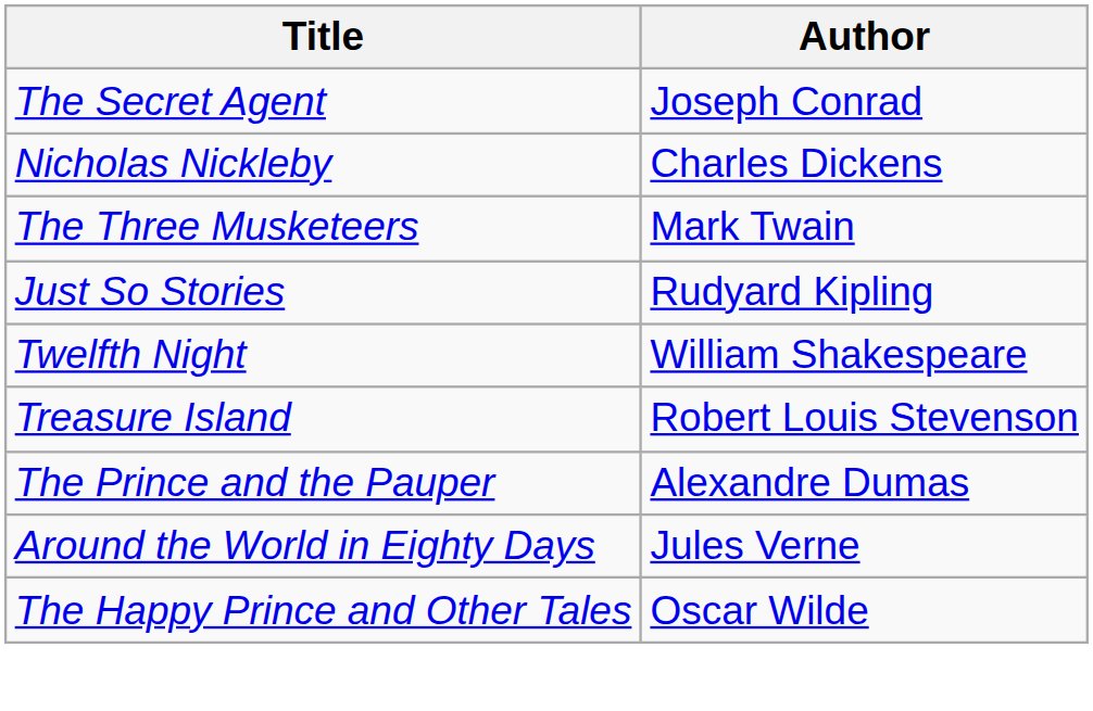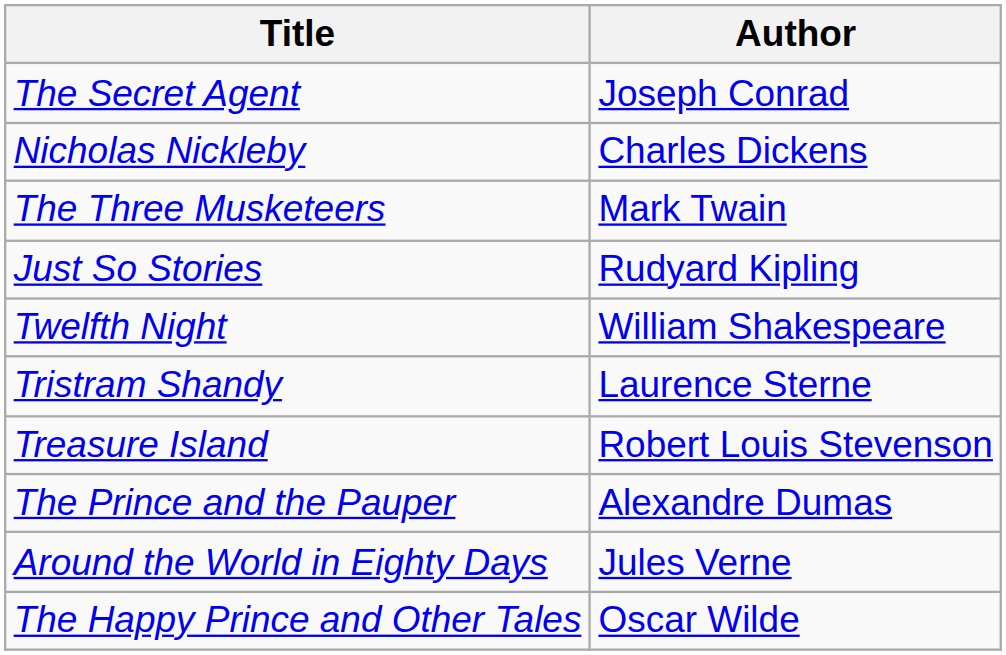 <table class="wikitable sortable mw-collapsible">
 <tr>
 <th>Title</th>
 <th>Author</th>
 </tr>
 <tr>
 <td><em><a href='#'>The Secret Agent</a></em></td>
 <td><a href='#'>Joseph Conrad</a></td>
 </tr>
 <tr>
 <td><em><a href='#'>Nicholas Nickleby</a></em></td>
 <td><a href='#'>Charles Dickens</a></td>
 </tr>
 <tr>
 <td><em><a href='#'>The Three Musketeers</a></em></td>
 <td><a href='#'>Mark Twain</a></td>
 </tr>
 <tr>
 <td><em><a href='#'>Just So Stories</a></em></td>
 <td><a href='#'>Rudyard Kipling</a></td>
 </tr>
 <tr>
 <td><em><a href='#'>Twelfth Night</a></em></td>
 <td><a href='#'>William Shakespeare</a></td>
 </tr>
 <tr>
+<td><em><a href='#'>Tristram Shandy</a></em></td>
+<td><a href='#'>Laurence Sterne</a></td>
+</tr>
+<tr>
 <td><em><a href='#'>Treasure Island</a></em></td>
 <td><a href='#'>Robert Louis Stevenson</a></td>
 </tr>
 <tr>
 <td><em><a href='#'>The Prince and the Pauper</a></em></td>
 <td><a href='#'>Alexandre Dumas</a></td>
 </tr>
 <tr>
 <td><em><a href='#'>Around the World in Eighty Days</a></em></td>
 <td><a href='#'>Jules Verne</a></td>
 </tr>
 <tr>
 <td><em><a href='#'>The Happy Prince and Other Tales</a></em></td>
 <td><a href='#'>Oscar Wilde</a></td>
 </tr>
 </table>
